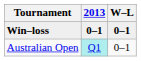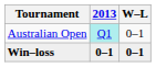 <table class="wikitable" style=text-align:center>
 <tr>
 <th>Tournament</th>
 <th><a href='#'>2013</a></th>
 <th>W–L</th>
 </tr>
+<tr>
+<td align=left><a href='#'>Australian Open</a></td>
+<td bgcolor=afeeee><a href='#'>Q1</a></td>
+<td>0–1</td>
+</tr>
 <tr style=background:#efefef;font-weight:bold>
 <td align=left>Win–loss</td>
 <td>0–1</td>
 <td>0–1</td>
 </tr>
-<tr>
-<td align=left><a href='#'>Australian Open</a></td>
-<td bgcolor=afeeee><a href='#'>Q1</a></td>
-<td>0–1</td>
-</tr>
 </table>
